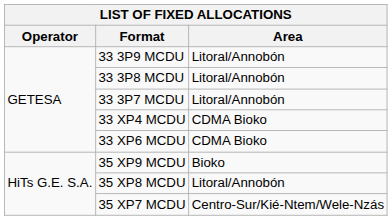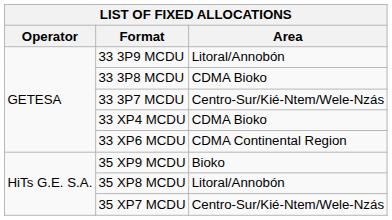 <table class="wikitable" border=1>
 <tr>
 <th colspan="3">LIST OF FIXED ALLOCATIONS</th>
 </tr>
 <tr>
 <th>Operator</th>
 <th>Format</th>
 <th>Area</th>
 </tr>
 <tr>
 <td rowspan="5">GETESA</td>
 <td>33 3P9 MCDU</td>
 <td>Litoral/Annobón</td>
 </tr>
 <tr>
 <td>33 3P8 MCDU</td>
-<td>Litoral/Annobón</td>
+<td>CDMA Bioko</td>
 </tr>
 <tr>
 <td>33 3P7 MCDU</td>
-<td>Litoral/Annobón</td>
+<td>Centro-Sur/Kié-Ntem/Wele-Nzás</td>
 </tr>
 <tr>
 <td>33 XP4 MCDU</td>
 <td>CDMA Bioko</td>
 </tr>
 <tr>
 <td>33 XP6 MCDU</td>
-<td>CDMA Bioko</td>
+<td>CDMA Continental Region</td>
 </tr>
 <tr>
 <td rowspan="3">HiTs G.E. S.A.</td>
 <td>35 XP9 MCDU</td>
 <td>Bioko</td>
 </tr>
 <tr>
 <td>35 XP8 MCDU</td>
 <td>Litoral/Annobón</td>
 </tr>
 <tr>
 <td>35 XP7 MCDU</td>
 <td>Centro-Sur/Kié-Ntem/Wele-Nzás</td>
 </tr>
 </table>
